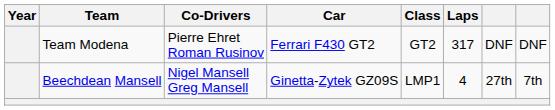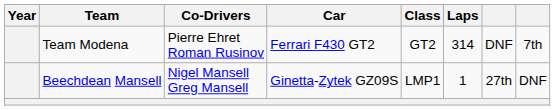 <table class="wikitable" style="text-align:center; font-size:90%">
 <tr>
 <th>Year</th>
 <th>Team</th>
 <th>Co-Drivers</th>
 <th>Car</th>
 <th>Class</th>
 <th>Laps</th>
 <th></th>
 <th></th>
 </tr>
 <tr>
 <th></th>
 <td align="left" nowrap> Team Modena</td>
 <td align="left" nowrap> Pierre Ehret<br> <a href='#'>Roman Rusinov</a></td>
 <td align="left" nowrap><a href='#'>Ferrari F430</a> GT2</td>
 <td>GT2</td>
-<td>317</td>
+<td>314</td>
 <td>DNF</td>
-<td>DNF</td>
+<td>7th</td>
 </tr>
 <tr>
 <th></th>
 <td align="left" nowrap> <a href='#'>Beechdean</a> <a href='#'>Mansell</a></td>
 <td align="left" nowrap> <a href='#'>Nigel Mansell</a><br> <a href='#'>Greg Mansell</a></td>
 <td align="left" nowrap><a href='#'>Ginetta</a>-<a href='#'>Zytek</a> GZ09S</td>
 <td>LMP1</td>
-<td>4</td>
+<td>1</td>
 <td>27th</td>
-<td>7th</td>
+<td>DNF</td>
 </tr>
 <tr>
 <th colspan="8"></th>
 </tr>
 </table>
